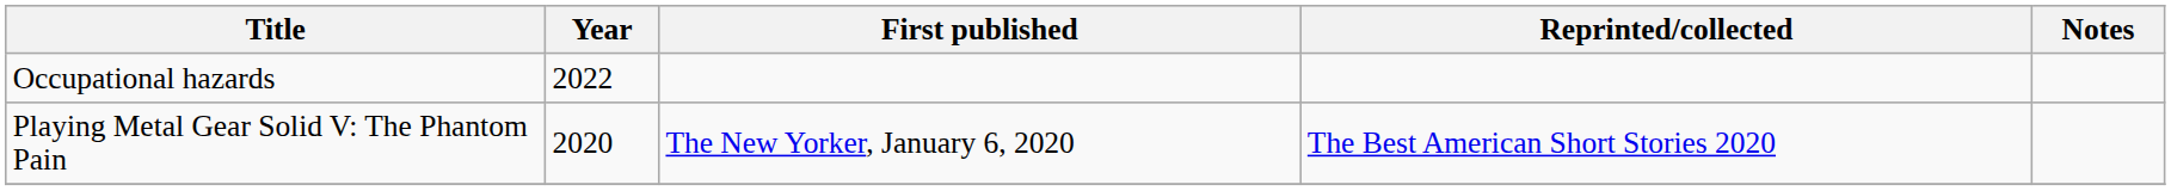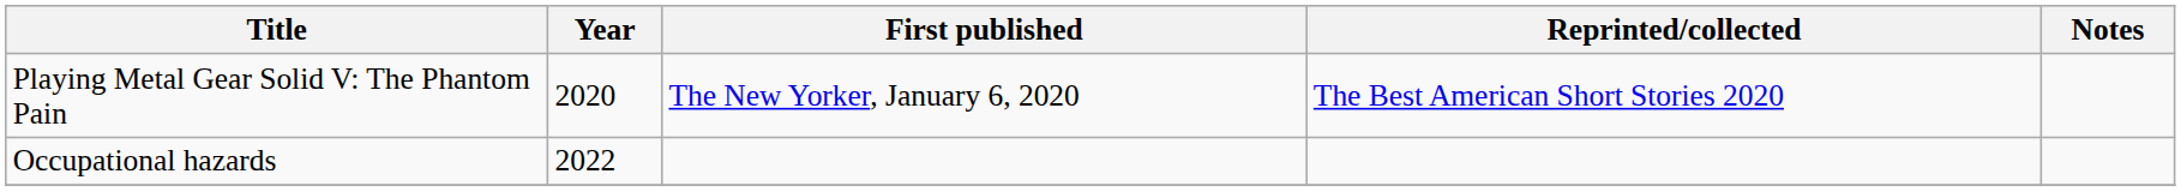 <table class='wikitable sortable' width='90%'>
 <tr>
 <th width=25%>Title</th>
 <th>Year</th>
 <th>First published</th>
 <th>Reprinted/collected</th>
 <th>Notes</th>
 </tr>
 <tr>
+<td>Playing Metal Gear Solid V: The Phantom Pain</td>
+<td>2020</td>
+<td><a href='#'>The New Yorker</a>, January 6, 2020</td>
+<td><a href='#'>The Best American Short Stories 2020</a></td>
+<td></td>
+</tr>
+<tr>
 <td>Occupational hazards</td>
 <td>2022</td>
 <td></td>
 <td></td>
 <td></td>
 </tr>
 <tr>
-<td>Playing Metal Gear Solid V: The Phantom Pain</td>
-<td>2020</td>
-<td><a href='#'>The New Yorker</a>, January 6, 2020</td>
-<td><a href='#'>The Best American Short Stories 2020</a></td>
-<td></td>
-</tr>
-<tr>
 </tr>
 </table>
